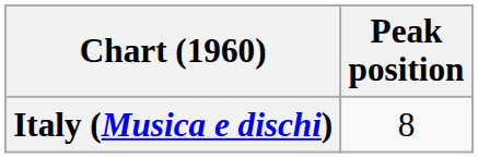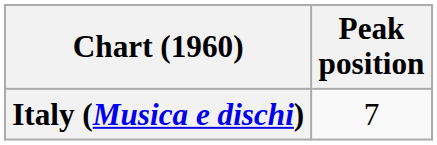 <table class="wikitable plainrowheaders" style="text-align:center">
 <tr>
 <th scope="col">Chart (1960)</th>
 <th scope="col">Peak<br>position</th>
 </tr>
 <tr>
 <th scope="row">Italy (<em><a href='#'>Musica e dischi</a></em>)</th>
-<td>8</td>
+<td>7</td>
 </tr>
 </table>
